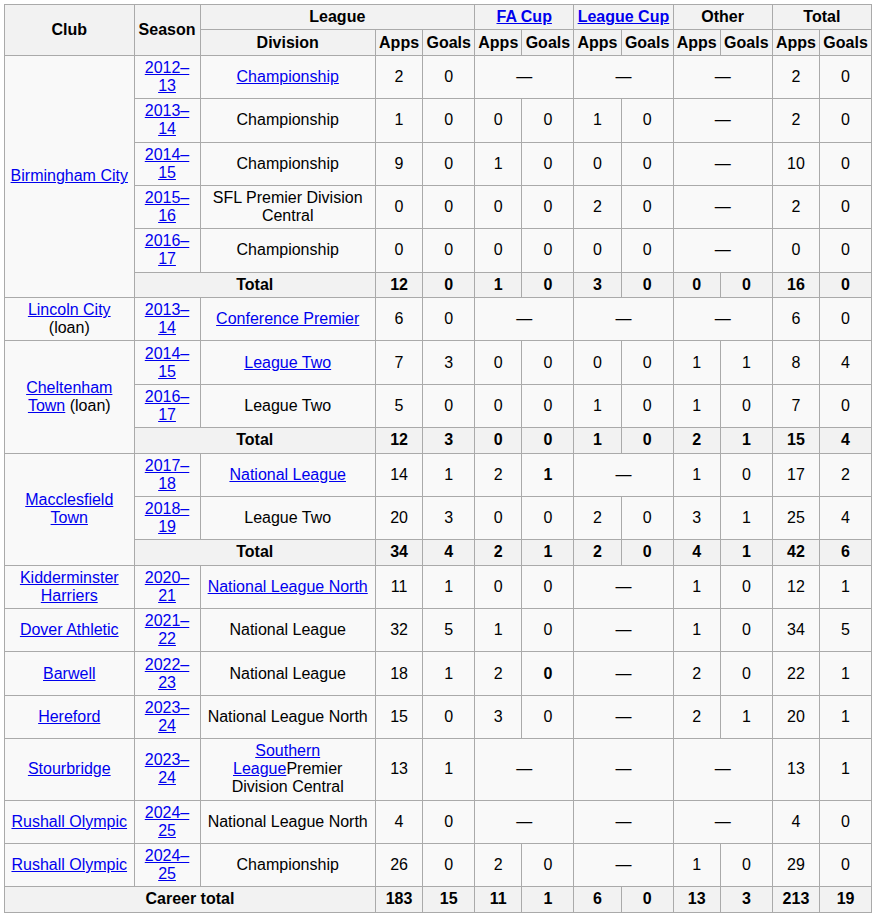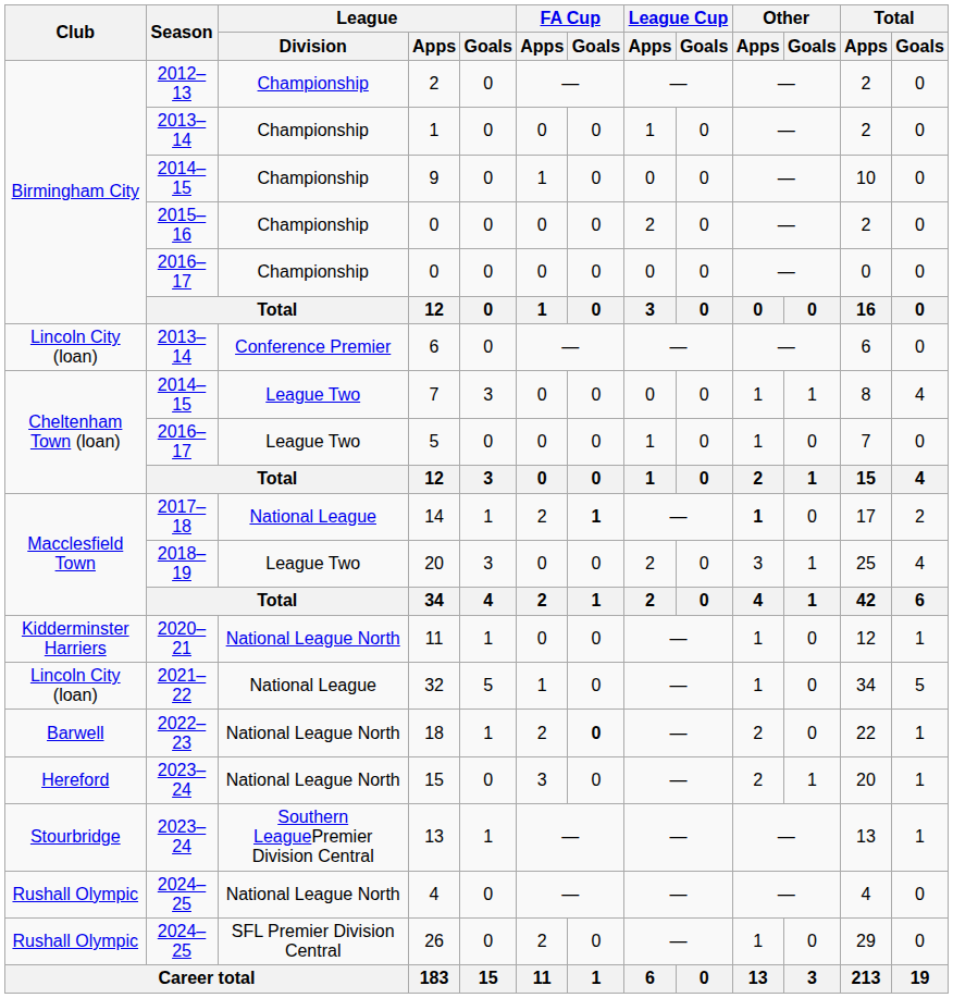 <table class=wikitable style=text-align:center>
 <tr>
 <th rowspan=2>Club</th>
 <th rowspan=2>Season</th>
 <th colspan=3>League</th>
 <th colspan=2><a href='#'>FA Cup</a></th>
 <th colspan=2><a href='#'>League Cup</a></th>
 <th colspan=2>Other</th>
 <th colspan=2>Total</th>
 </tr>
 <tr>
 <th>Division</th>
 <th>Apps</th>
 <th>Goals</th>
 <th>Apps</th>
 <th>Goals</th>
 <th>Apps</th>
 <th>Goals</th>
 <th>Apps</th>
 <th>Goals</th>
 <th>Apps</th>
 <th>Goals</th>
 </tr>
 <tr>
 <td rowspan=6><a href='#'>Birmingham City</a></td>
 <td><a href='#'>2012–13</a></td>
 <td><a href='#'>Championship</a></td>
 <td>2</td>
 <td>0</td>
 <td colspan=2>—</td>
 <td colspan=2>—</td>
 <td colspan=2>—</td>
 <td>2</td>
 <td>0</td>
 </tr>
 <tr>
 <td><a href='#'>2013–14</a></td>
 <td>Championship</td>
 <td>1</td>
 <td>0</td>
 <td>0</td>
 <td>0</td>
 <td>1</td>
 <td>0</td>
 <td colspan=2>—</td>
 <td>2</td>
 <td>0</td>
 </tr>
 <tr>
 <td><a href='#'>2014–15</a></td>
 <td>Championship</td>
 <td>9</td>
 <td>0</td>
 <td>1</td>
 <td>0</td>
 <td>0</td>
 <td>0</td>
 <td colspan=2>—</td>
 <td>10</td>
 <td>0</td>
 </tr>
 <tr>
 <td><a href='#'>2015–16</a></td>
-<td>SFL Premier Division Central</td>
+<td>Championship</td>
 <td>0</td>
 <td>0</td>
 <td>0</td>
 <td>0</td>
 <td>2</td>
 <td>0</td>
 <td colspan=2>—</td>
 <td>2</td>
 <td>0</td>
 </tr>
 <tr>
 <td><a href='#'>2016–17</a></td>
 <td>Championship</td>
 <td>0</td>
 <td>0</td>
 <td>0</td>
 <td>0</td>
 <td>0</td>
 <td>0</td>
 <td colspan=2>—</td>
 <td>0</td>
 <td>0</td>
 </tr>
 <tr>
 <th colspan=2>Total</th>
 <th>12</th>
 <th>0</th>
 <th>1</th>
 <th>0</th>
 <th>3</th>
 <th>0</th>
 <th>0</th>
 <th>0</th>
 <th>16</th>
 <th>0</th>
 </tr>
 <tr>
 <td><a href='#'>Lincoln City</a> (loan)</td>
 <td><a href='#'>2013–14</a></td>
 <td><a href='#'>Conference Premier</a></td>
 <td>6</td>
 <td>0</td>
 <td colspan=2>—</td>
 <td colspan=2>—</td>
 <td colspan=2>—</td>
 <td>6</td>
 <td>0</td>
 </tr>
 <tr>
 <td rowspan=3><a href='#'>Cheltenham Town</a> (loan)</td>
 <td><a href='#'>2014–15</a></td>
 <td><a href='#'>League Two</a></td>
 <td>7</td>
 <td>3</td>
 <td>0</td>
 <td>0</td>
 <td>0</td>
 <td>0</td>
 <td>1</td>
 <td>1</td>
 <td>8</td>
 <td>4</td>
 </tr>
 <tr>
 <td><a href='#'>2016–17</a></td>
 <td>League Two</td>
 <td>5</td>
 <td>0</td>
 <td>0</td>
 <td>0</td>
 <td>1</td>
 <td>0</td>
 <td>1</td>
 <td>0</td>
 <td>7</td>
 <td>0</td>
 </tr>
 <tr>
 <th colspan=2>Total</th>
 <th>12</th>
 <th>3</th>
 <th>0</th>
 <th>0</th>
 <th>1</th>
 <th>0</th>
 <th>2</th>
 <th>1</th>
 <th>15</th>
 <th>4</th>
 </tr>
 <tr>
 <td rowspan=3><a href='#'>Macclesfield Town</a></td>
 <td><a href='#'>2017–18</a></td>
 <td><a href='#'>National League</a></td>
 <td>14</td>
 <td>1</td>
 <td>2</td>
 <td><strong>1</strong></td>
 <td colspan=2>—</td>
-<td>1</td>
+<td><strong>1</strong></td>
 <td>0</td>
 <td>17</td>
 <td>2</td>
 </tr>
 <tr>
 <td><a href='#'>2018–19</a></td>
 <td>League Two</td>
 <td>20</td>
 <td>3</td>
 <td>0</td>
 <td>0</td>
 <td>2</td>
 <td>0</td>
 <td>3</td>
 <td>1</td>
 <td>25</td>
 <td>4</td>
 </tr>
 <tr>
 <th colspan=2>Total</th>
 <th>34</th>
 <th>4</th>
 <th>2</th>
 <th>1</th>
 <th>2</th>
 <th>0</th>
 <th>4</th>
 <th>1</th>
 <th>42</th>
 <th>6</th>
 </tr>
 <tr>
 <td><a href='#'>Kidderminster Harriers</a></td>
 <td><a href='#'>2020–21</a></td>
 <td><a href='#'>National League North</a></td>
 <td>11</td>
 <td>1</td>
 <td>0</td>
 <td>0</td>
 <td colspan=2>—</td>
 <td>1</td>
 <td>0</td>
 <td>12</td>
 <td>1</td>
 </tr>
 <tr>
-<td><a href='#'>Dover Athletic</a></td>
+<td><a href='#'>Lincoln City</a> (loan)</td>
 <td><a href='#'>2021–22</a></td>
 <td>National League</td>
 <td>32</td>
 <td>5</td>
 <td>1</td>
 <td>0</td>
 <td colspan=2>—</td>
 <td>1</td>
 <td>0</td>
 <td>34</td>
 <td>5</td>
 </tr>
 <tr>
 <td><a href='#'>Barwell</a></td>
 <td><a href='#'>2022–23</a></td>
-<td>National League</td>
+<td>National League North</td>
 <td>18</td>
 <td>1</td>
 <td>2</td>
 <td><strong>0</strong></td>
 <td colspan=2>—</td>
 <td>2</td>
 <td>0</td>
 <td>22</td>
 <td>1</td>
 </tr>
 <tr>
 <td><a href='#'>Hereford</a></td>
 <td><a href='#'>2023–24</a></td>
 <td>National League North</td>
 <td>15</td>
 <td>0</td>
 <td>3</td>
 <td>0</td>
 <td colspan=2>—</td>
 <td>2</td>
 <td>1</td>
 <td>20</td>
 <td>1</td>
 </tr>
 <tr>
 <td><a href='#'>Stourbridge</a></td>
 <td><a href='#'>2023–24</a></td>
 <td><a href='#'>Southern League</a>Premier Division Central</td>
 <td>13</td>
 <td>1</td>
 <td colspan="2">—</td>
 <td colspan="2">—</td>
 <td colspan="2">—</td>
 <td>13</td>
 <td>1</td>
 </tr>
 <tr>
 <td><a href='#'>Rushall Olympic</a></td>
 <td><a href='#'>2024–25</a></td>
 <td>National League North</td>
 <td>4</td>
 <td>0</td>
 <td colspan=2>—</td>
 <td colspan=2>—</td>
 <td colspan=2>—</td>
 <td>4</td>
 <td>0</td>
 </tr>
 <tr>
 <td><a href='#'>Rushall Olympic</a></td>
 <td><a href='#'>2024–25</a></td>
-<td>Championship</td>
+<td>SFL Premier Division Central</td>
 <td>26</td>
 <td>0</td>
 <td>2</td>
 <td>0</td>
 <td colspan=2>—</td>
 <td>1</td>
 <td>0</td>
 <td>29</td>
 <td>0</td>
 </tr>
 <tr>
 <th colspan=3>Career total</th>
 <th>183</th>
 <th>15</th>
 <th>11</th>
 <th>1</th>
 <th>6</th>
 <th>0</th>
 <th>13</th>
 <th>3</th>
 <th>213</th>
 <th>19</th>
 </tr>
 </table>
